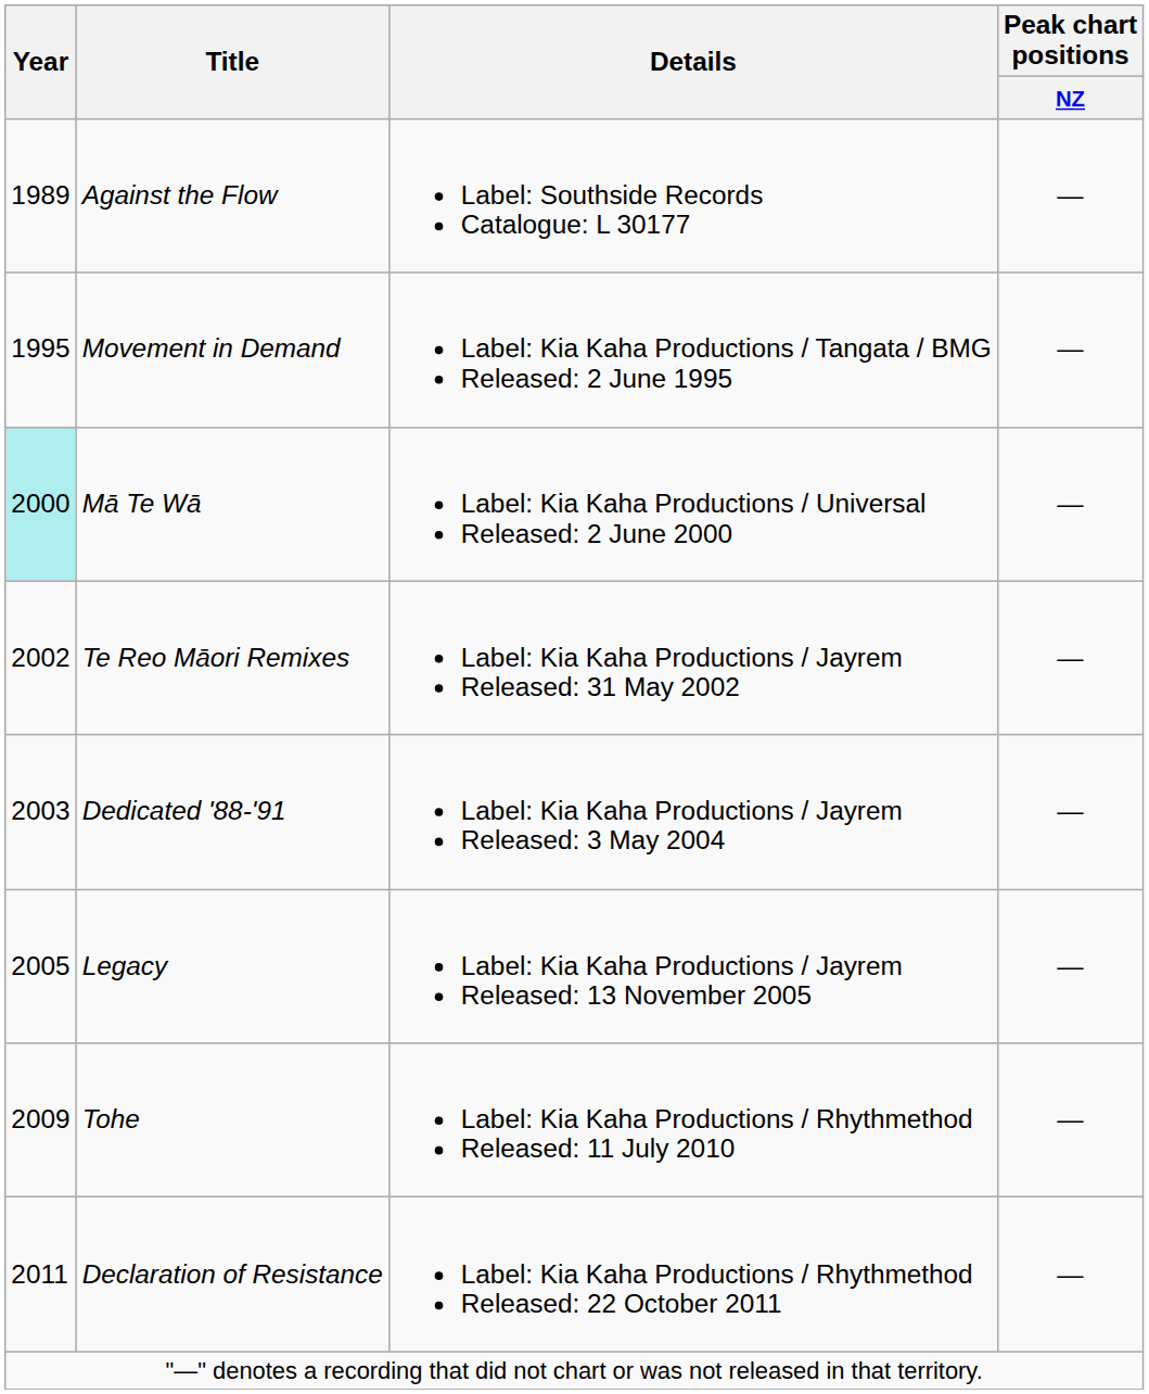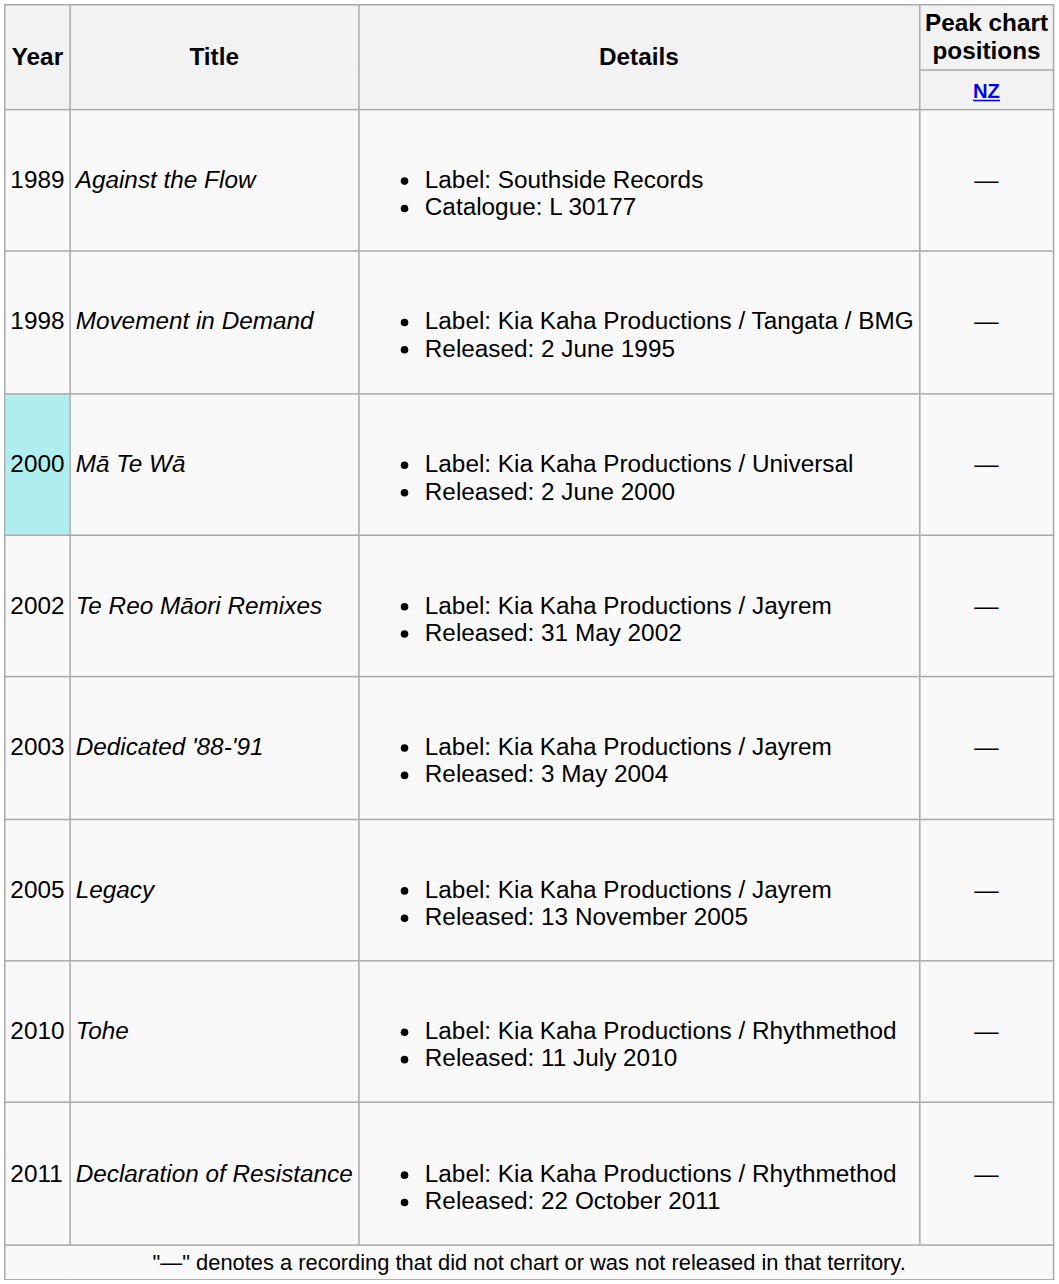 <table class="wikitable plainrowheaders">
 <tr>
 <th rowspan="2">Year</th>
 <th rowspan="2">Title</th>
 <th rowspan="2">Details</th>
 <th>Peak chart<br>positions</th>
 </tr>
 <tr>
 <th><small><a href='#'>NZ</a></small></th>
 </tr>
 <tr>
 <td>1989</td>
 <td><em>Against the Flow</em></td>
 <td><br><ul><li>Label: Southside Records</li><li>Catalogue: L 30177</li></ul></td>
 <td align="center">—</td>
 </tr>
 <tr>
-<td>1995</td>
+<td>1998</td>
 <td><em>Movement in Demand</em></td>
 <td><br><ul><li>Label: Kia Kaha Productions / Tangata / BMG</li><li>Released: 2 June 1995</li></ul></td>
 <td align="center">—</td>
 </tr>
 <tr>
 <td style="background: paleturquoise;">2000</td>
 <td><em>Mā Te Wā</em></td>
 <td><br><ul><li>Label: Kia Kaha Productions / Universal</li><li>Released: 2 June 2000</li></ul></td>
 <td align="center">—</td>
 </tr>
 <tr>
 <td>2002</td>
 <td><em>Te Reo Māori Remixes</em></td>
 <td><br><ul><li>Label: Kia Kaha Productions / Jayrem</li><li>Released: 31 May 2002</li></ul></td>
 <td align="center">—</td>
 </tr>
 <tr>
 <td>2003</td>
 <td><em>Dedicated '88-'91</em></td>
 <td><br><ul><li>Label: Kia Kaha Productions / Jayrem</li><li>Released: 3 May 2004</li></ul></td>
 <td align="center">—</td>
 </tr>
 <tr>
 <td>2005</td>
 <td><em>Legacy</em></td>
 <td><br><ul><li>Label: Kia Kaha Productions / Jayrem</li><li>Released: 13 November 2005</li></ul></td>
 <td align="center">—</td>
 </tr>
 <tr>
-<td>2009</td>
+<td>2010</td>
 <td><em>Tohe</em></td>
 <td><br><ul><li>Label: Kia Kaha Productions / Rhythmethod</li><li>Released: 11 July 2010</li></ul></td>
 <td align="center">—</td>
 </tr>
 <tr>
 <td>2011</td>
 <td><em>Declaration of Resistance</em></td>
 <td><br><ul><li>Label: Kia Kaha Productions / Rhythmethod</li><li>Released: 22 October 2011</li></ul></td>
 <td align="center">—</td>
 </tr>
 <tr>
 <td colspan="4" style="font-size:90%" align="center">"—" denotes a recording that did not chart or was not released in that territory.</td>
 </tr>
 <tr>
 </tr>
 </table>
